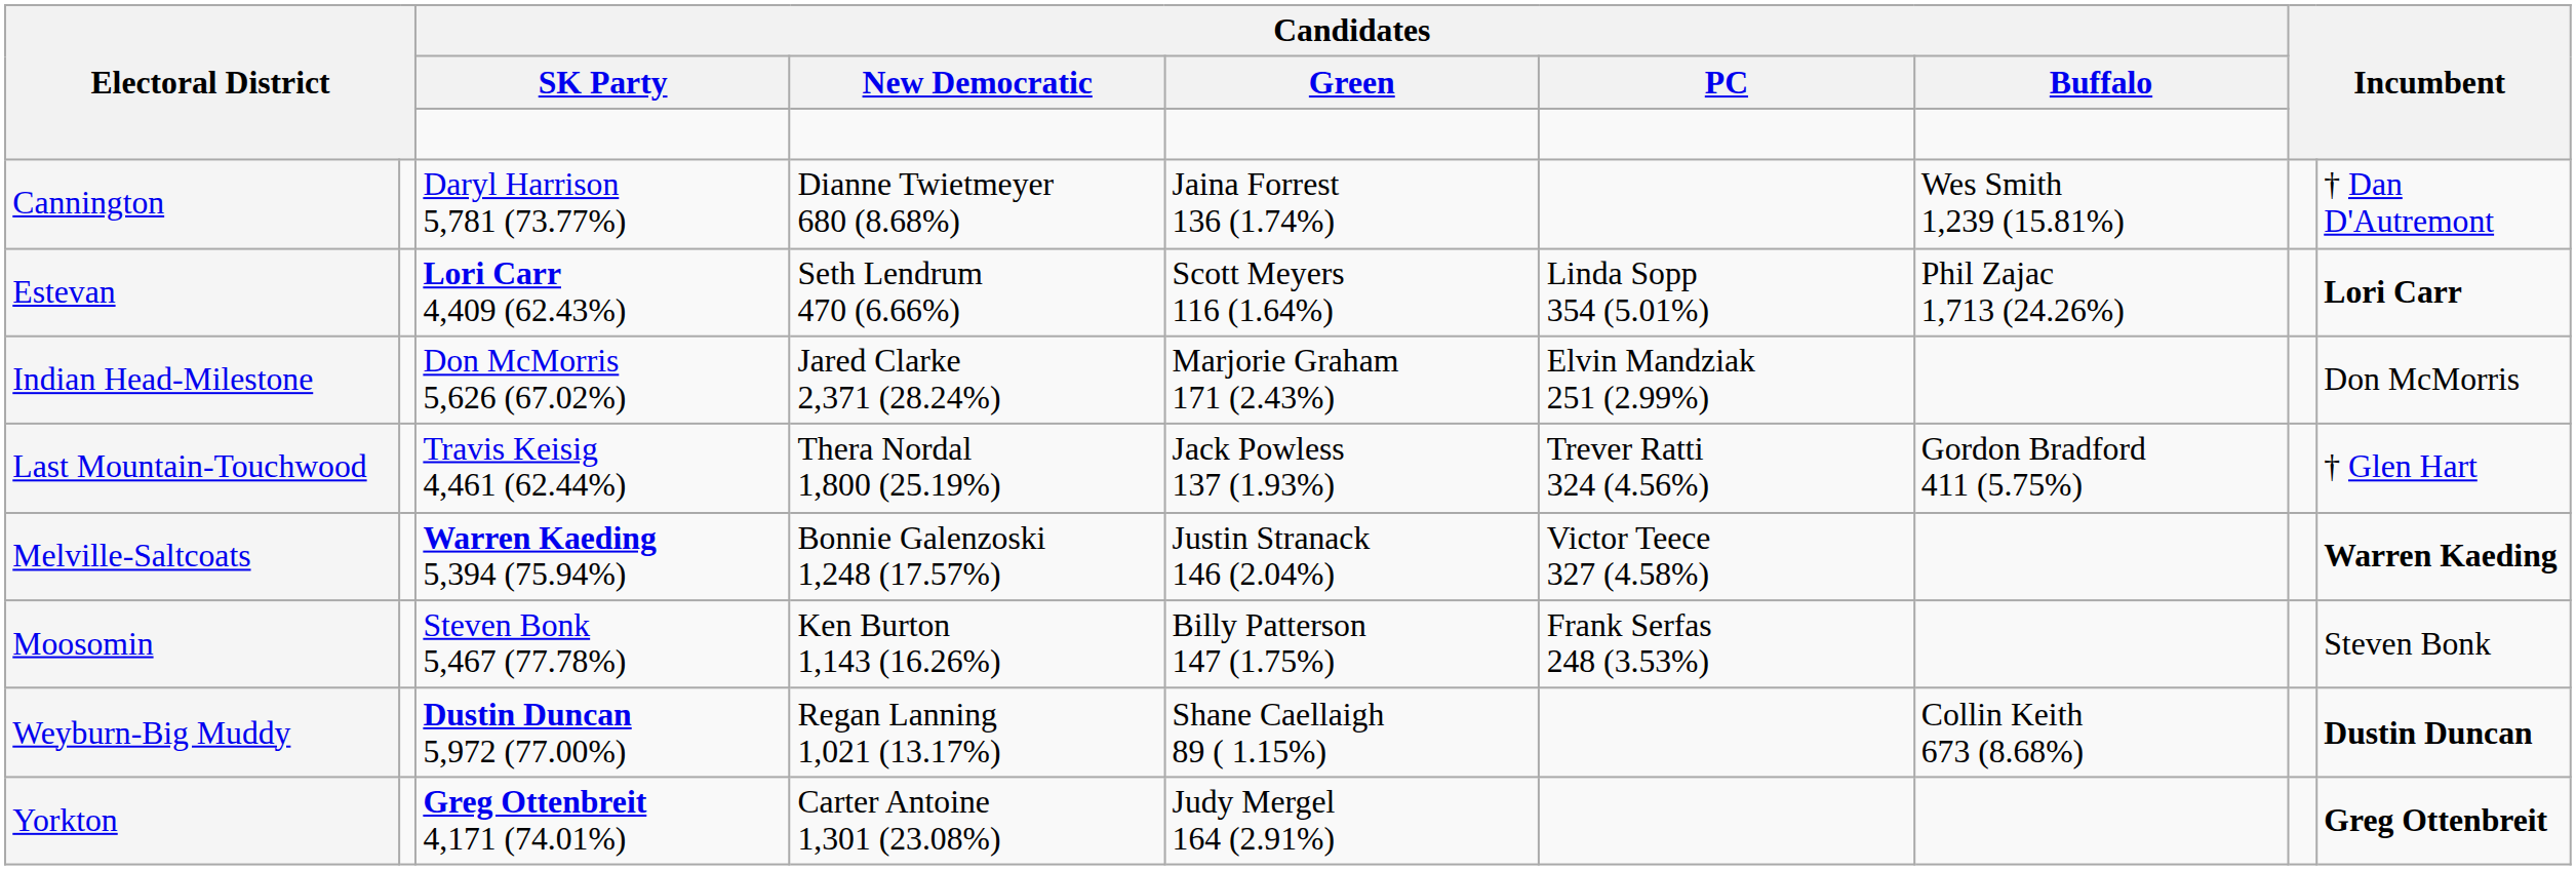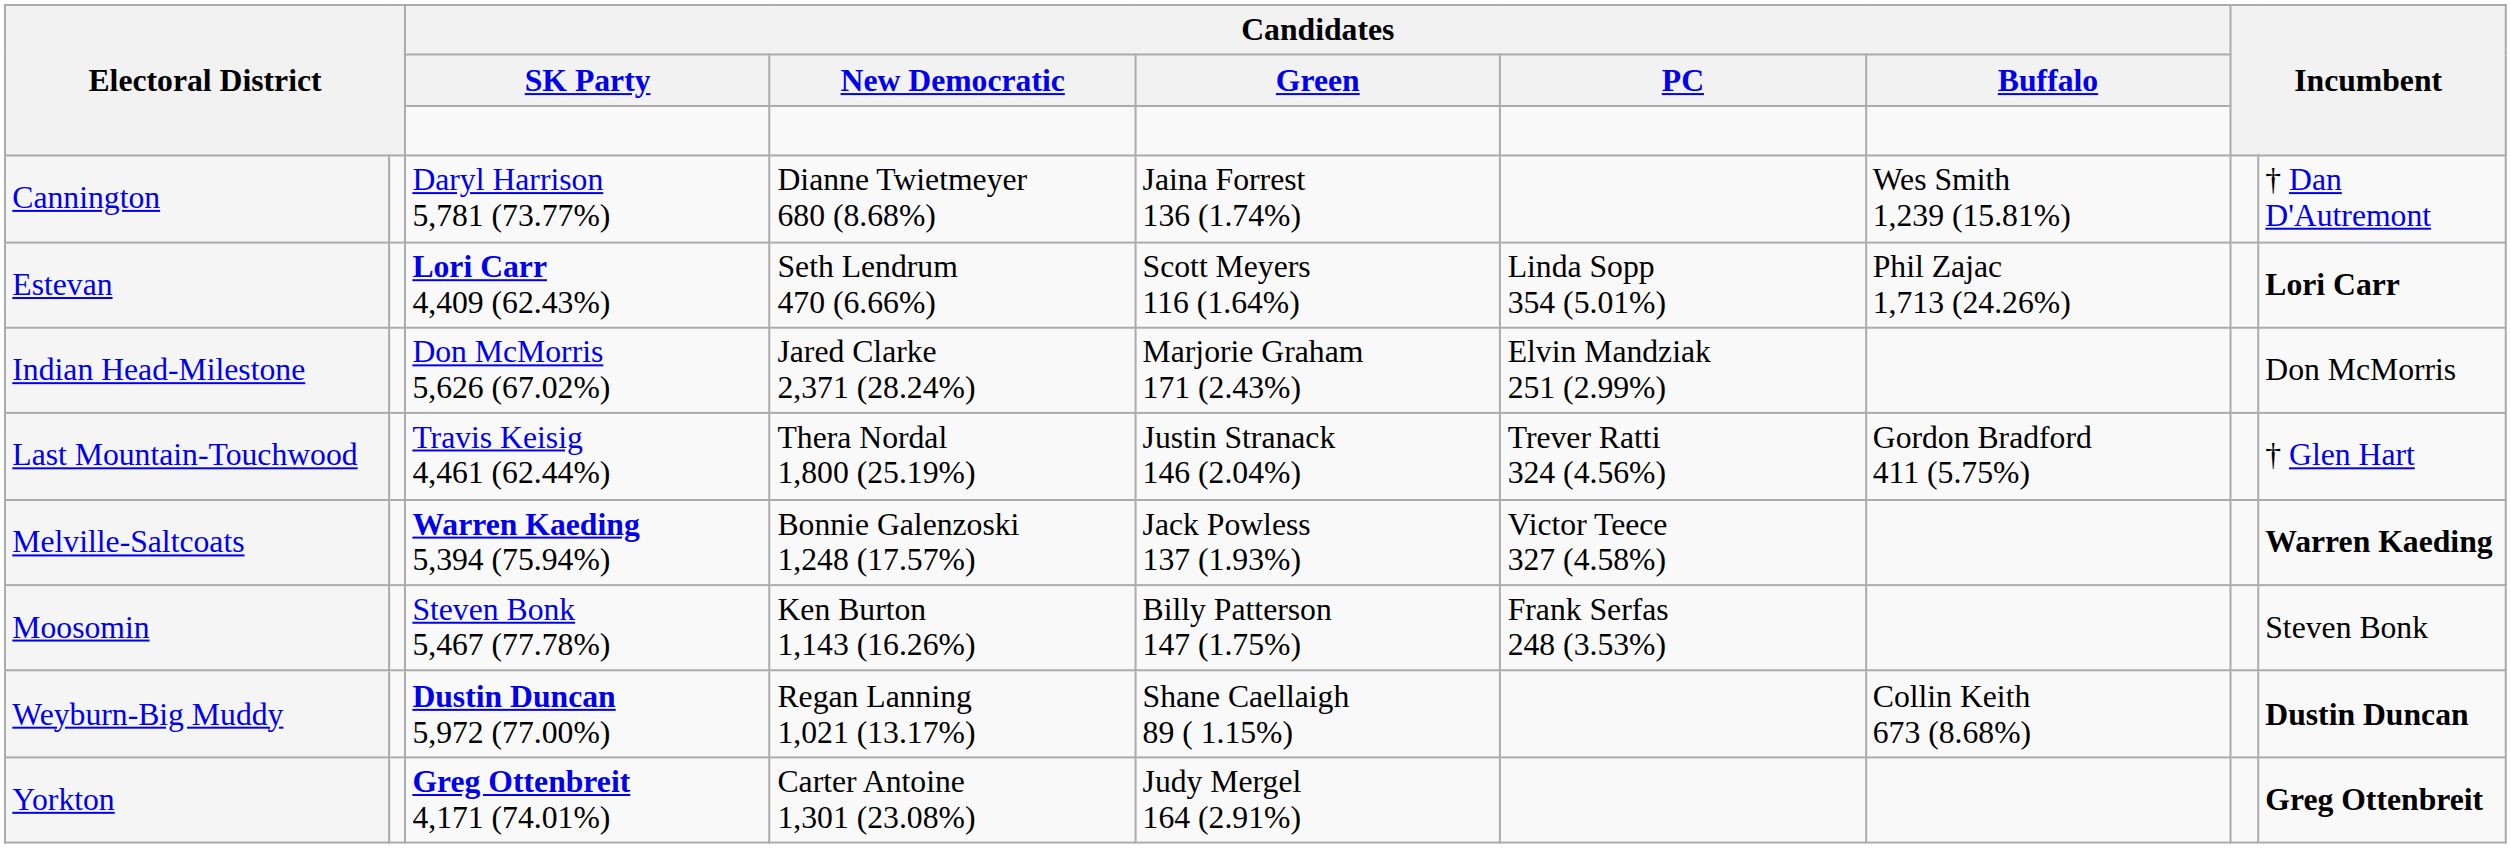 <table class="wikitable" style="width:100%;">
 <tr>
 <th style="width:16%;" rowspan="3" colspan="2">Electoral District</th>
 <th colspan="5">Candidates</th>
 <th style="width:14%;" rowspan="3" colspan="2">Incumbent</th>
 </tr>
 <tr>
 <th style="width:14.6%;"><a href='#'>SK Party</a></th>
 <th style="width:14.6%;"><a href='#'>New Democratic</a></th>
 <th style="width:14.6%;"><a href='#'>Green</a></th>
 <th style="width:14.6%;"><a href='#'>PC</a></th>
 <th style="width:14.6%;"><a href='#'>Buffalo</a></th>
 </tr>
 <tr>
 <td width=14.6% > </td>
 <td width=14.6% > </td>
 <td width=14.6% > </td>
 <td width=14.6% > </td>
 <td width=14.6% > </td>
 </tr>
 <tr>
 <td style="background:whitesmoke;"><a href='#'>Cannington</a></td>
 <td></td>
 <td><a href='#'>Daryl Harrison</a> <br>5,781 (73.77%)</td>
 <td>Dianne Twietmeyer <br>680 (8.68%)</td>
 <td>Jaina Forrest <br>136 (1.74%)</td>
 <td></td>
 <td>Wes Smith <br>1,239 (15.81%)</td>
 <td> </td>
 <td>† <a href='#'>Dan D'Autremont</a></td>
 </tr>
 <tr>
 <td style="background:whitesmoke;"><a href='#'>Estevan</a></td>
 <td></td>
 <td><strong><a href='#'>Lori Carr</a></strong> <br>4,409 (62.43%)</td>
 <td>Seth Lendrum <br>470 (6.66%)</td>
 <td>Scott Meyers <br>116 (1.64%)</td>
 <td>Linda Sopp <br>354 (5.01%)</td>
 <td>Phil Zajac <br>1,713 (24.26%)</td>
 <td> </td>
 <td><strong>Lori Carr</strong></td>
 </tr>
 <tr>
 <td style="background:whitesmoke;"><a href='#'>Indian Head-Milestone</a></td>
 <td></td>
 <td><a href='#'>Don McMorris</a> <br>5,626 (67.02%)</td>
 <td>Jared Clarke <br>2,371 (28.24%)</td>
 <td>Marjorie Graham <br>171 (2.43%)</td>
 <td>Elvin Mandziak <br>251 (2.99%)</td>
 <td></td>
 <td> </td>
 <td>Don McMorris</td>
 </tr>
 <tr>
 <td style="background:whitesmoke;"><a href='#'>Last Mountain-Touchwood</a></td>
 <td></td>
 <td><a href='#'>Travis Keisig</a> <br>4,461 (62.44%)</td>
 <td>Thera Nordal <br>1,800 (25.19%)</td>
-<td>Jack Powless <br>137 (1.93%)</td>
+<td>Justin Stranack <br>146 (2.04%)</td>
 <td>Trever Ratti <br>324 (4.56%)</td>
 <td>Gordon Bradford <br>411 (5.75%)</td>
 <td> </td>
 <td>† <a href='#'>Glen Hart</a></td>
 </tr>
 <tr>
 <td style="background:whitesmoke;"><a href='#'>Melville-Saltcoats</a></td>
 <td></td>
 <td><strong><a href='#'>Warren Kaeding</a></strong> <br>5,394 (75.94%)</td>
 <td>Bonnie Galenzoski <br>1,248 (17.57%)</td>
-<td>Justin Stranack <br>146 (2.04%)</td>
+<td>Jack Powless <br>137 (1.93%)</td>
 <td>Victor Teece <br>327 (4.58%)</td>
 <td></td>
 <td> </td>
 <td><strong>Warren Kaeding</strong></td>
 </tr>
 <tr>
 <td style="background:whitesmoke;"><a href='#'>Moosomin</a></td>
 <td></td>
 <td><a href='#'>Steven Bonk</a> <br>5,467 (77.78%)</td>
 <td>Ken Burton <br>1,143 (16.26%)</td>
 <td>Billy Patterson <br>147 (1.75%)</td>
 <td>Frank Serfas <br>248 (3.53%)</td>
 <td></td>
 <td> </td>
 <td>Steven Bonk</td>
 </tr>
 <tr>
 <td style="background:whitesmoke;"><a href='#'>Weyburn-Big Muddy</a></td>
 <td></td>
 <td><strong><a href='#'>Dustin Duncan</a></strong> <br>5,972 (77.00%)</td>
 <td>Regan Lanning <br>1,021 (13.17%)</td>
 <td>Shane Caellaigh <br>89 ( 1.15%)</td>
 <td></td>
 <td>Collin Keith <br>673 (8.68%)</td>
 <td> </td>
 <td><strong>Dustin Duncan</strong></td>
 </tr>
 <tr>
 <td style="background:whitesmoke;"><a href='#'>Yorkton</a></td>
 <td></td>
 <td><strong><a href='#'>Greg Ottenbreit</a></strong> <br>4,171 (74.01%)</td>
 <td>Carter Antoine <br>1,301 (23.08%)</td>
 <td>Judy Mergel <br>164 (2.91%)</td>
 <td></td>
 <td></td>
 <td> </td>
 <td><strong>Greg Ottenbreit</strong></td>
 </tr>
 </table>
